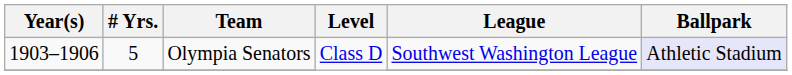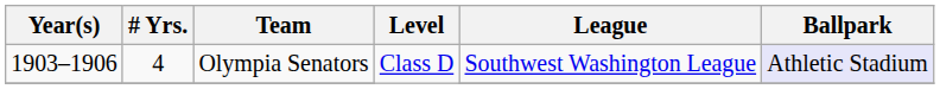 <table class="wikitable" style="text-align:center; font-size: 95%;">
 <tr>
 <th>Year(s)</th>
 <th># Yrs.</th>
 <th>Team</th>
 <th>Level</th>
 <th>League</th>
 <th>Ballpark</th>
 </tr>
 <tr>
 <td>1903–1906</td>
-<td>5</td>
+<td>4</td>
 <td>Olympia Senators</td>
 <td rowspan=4><a href='#'>Class D</a></td>
 <td><a href='#'>Southwest Washington League</a></td>
 <td style="background: lavender;">Athletic Stadium</td>
 </tr>
 <tr>
 </tr>
 </table>
